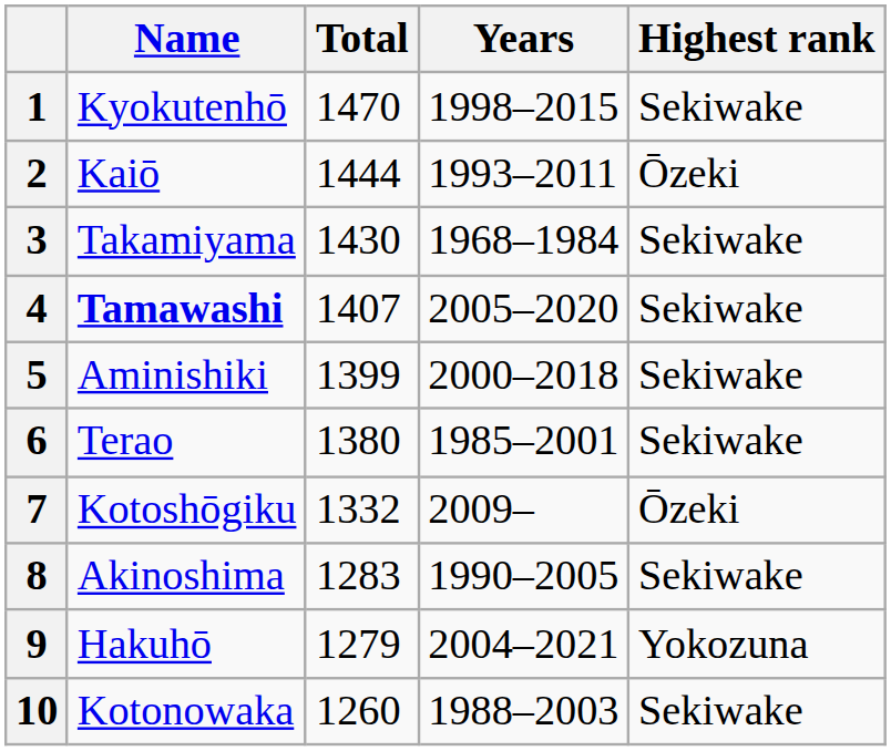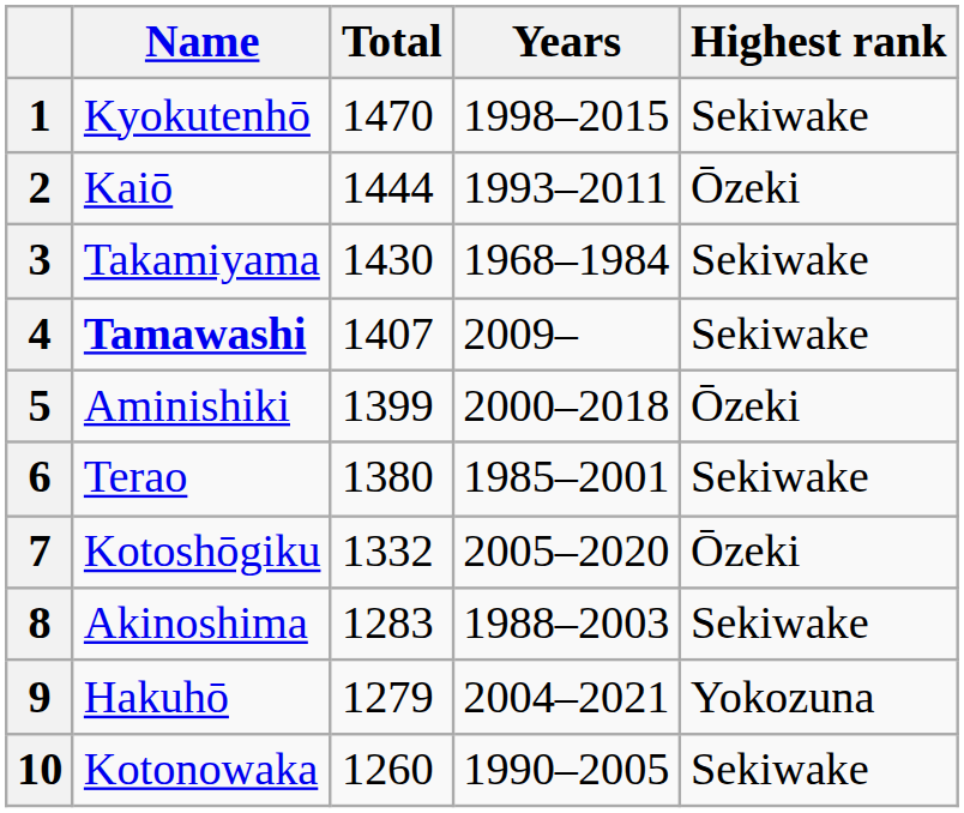 <table class="wikitable">
 <tr>
 <th></th>
 <th><a href='#'>Name</a></th>
 <th>Total</th>
 <th>Years</th>
 <th>Highest rank</th>
 </tr>
 <tr>
 <th>1</th>
 <td><a href='#'>Kyokutenhō</a></td>
 <td>1470</td>
 <td>1998–2015</td>
 <td>Sekiwake</td>
 </tr>
 <tr>
 <th>2</th>
 <td><a href='#'>Kaiō</a></td>
 <td>1444</td>
 <td>1993–2011</td>
 <td>Ōzeki</td>
 </tr>
 <tr>
 <th>3</th>
 <td><a href='#'>Takamiyama</a></td>
 <td>1430</td>
 <td>1968–1984</td>
 <td>Sekiwake</td>
 </tr>
 <tr>
 <th>4</th>
 <td><strong><a href='#'>Tamawashi</a></strong></td>
 <td>1407</td>
-<td>2005–2020</td>
+<td>2009–</td>
 <td>Sekiwake</td>
 </tr>
 <tr>
 <th>5</th>
 <td><a href='#'>Aminishiki</a></td>
 <td>1399</td>
 <td>2000–2018</td>
-<td>Sekiwake</td>
+<td>Ōzeki</td>
 </tr>
 <tr>
 <th>6</th>
 <td><a href='#'>Terao</a></td>
 <td>1380</td>
 <td>1985–2001</td>
 <td>Sekiwake</td>
 </tr>
 <tr>
 <th>7</th>
 <td><a href='#'>Kotoshōgiku</a></td>
 <td>1332</td>
-<td>2009–</td>
+<td>2005–2020</td>
 <td>Ōzeki</td>
 </tr>
 <tr>
 <th>8</th>
 <td><a href='#'>Akinoshima</a></td>
 <td>1283</td>
-<td>1990–2005</td>
+<td>1988–2003</td>
 <td>Sekiwake</td>
 </tr>
 <tr>
 <th>9</th>
 <td><a href='#'>Hakuhō</a></td>
 <td>1279</td>
 <td>2004–2021</td>
 <td>Yokozuna</td>
 </tr>
 <tr>
 <th>10</th>
 <td><a href='#'>Kotonowaka</a></td>
 <td>1260</td>
-<td>1988–2003</td>
+<td>1990–2005</td>
 <td>Sekiwake</td>
 </tr>
 </table>
